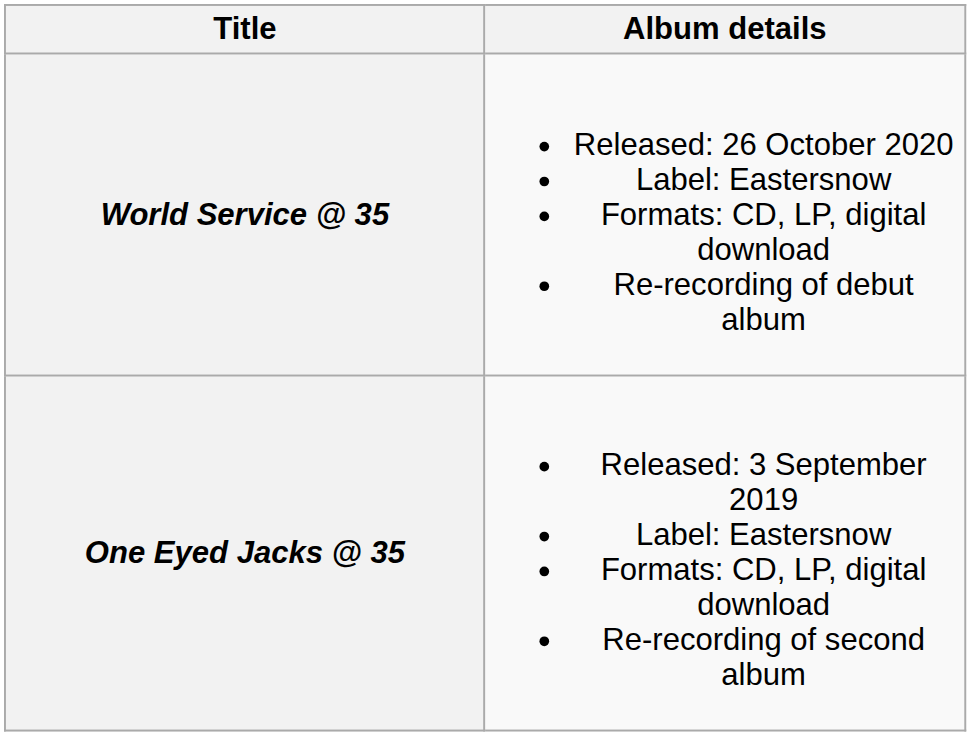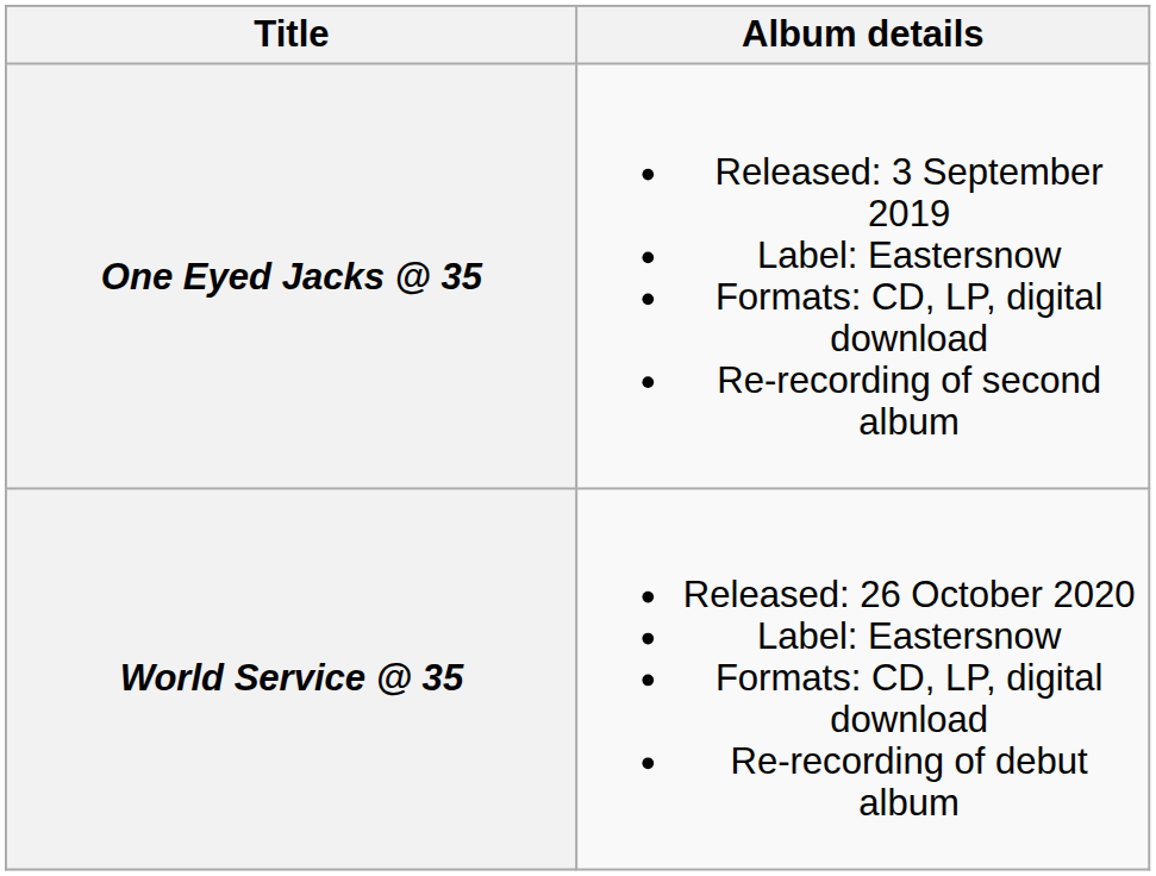 <table class="wikitable plainrowheaders" style="text-align:center;">
 <tr>
 <th scope="col" style="width:15em;">Title</th>
 <th scope="col" style="width:15em;">Album details</th>
 </tr>
 <tr>
+<th scope="row"><em>One Eyed Jacks @ 35</em></th>
+<td><br><ul><li>Released: 3 September 2019</li><li>Label: Eastersnow</li><li>Formats: CD, LP, digital download</li><li>Re-recording of second album</li></ul></td>
+</tr>
+<tr>
 <th scope="row"><em>World Service @ 35</em></th>
 <td><br><ul><li>Released: 26 October 2020</li><li>Label: Eastersnow</li><li>Formats: CD, LP, digital download</li><li>Re-recording of debut album</li></ul></td>
 </tr>
-<tr>
-<th scope="row"><em>One Eyed Jacks @ 35</em></th>
-<td><br><ul><li>Released: 3 September 2019</li><li>Label: Eastersnow</li><li>Formats: CD, LP, digital download</li><li>Re-recording of second album</li></ul></td>
-</tr>
 </table>
